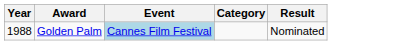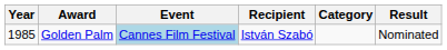 <table class="wikitable">
 <tr>
 <th>Year</th>
 <th>Award</th>
 <th>Event</th>
+<th>Recipient</th>
 <th>Category</th>
 <th>Result</th>
 </tr>
 <tr>
-<td>1988</td>
+<td>1985</td>
 <td><a href='#'>Golden Palm</a></td>
 <td style="background: lightblue;"><a href='#'>Cannes Film Festival</a></td>
+<td><a href='#'>István Szabó</a></td>
 <td></td>
 <td>Nominated</td>
 </tr>
 </table>
